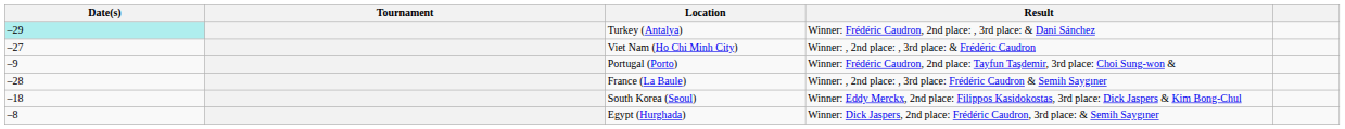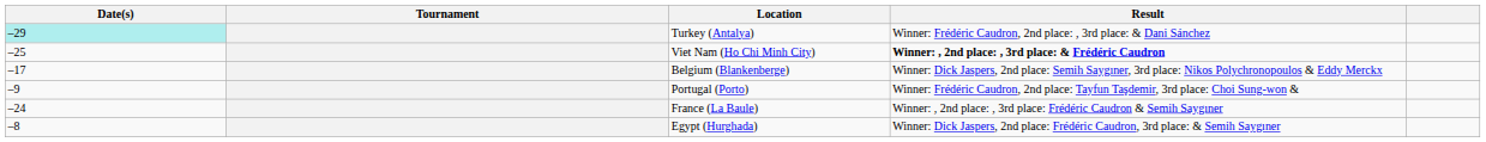 <table class="sortable wikitable plainrowheaders" style="width:100%; margin:1em auto 1em auto;">
 <tr>
 <th scope="col" style="width: 15%;">Date(s)</th>
 <th scope="col" style="width: 30%;">Tournament</th>
 <th scope="col" style="width: 15%;">Location</th>
 <th scope="col" class="unsortable" style="width: 35%;">Result</th>
 <th scope="col" class="unsortable" style="width: 5%;"></th>
 </tr>
 <tr>
 <td style="background: paleturquoise;">–29</td>
 <th scope="row"></th>
 <td>Turkey (<a href='#'>Antalya</a>)</td>
 <td>Winner: <a href='#'>Frédéric Caudron</a>, 2nd place: , 3rd place:  & <a href='#'>Dani Sánchez</a></td>
 <td style="text-align:center;"></td>
 </tr>
 <tr>
-<td>–27</td>
+<td>–25</td>
 <th scope="row"></th>
 <td>Viet Nam (<a href='#'>Ho Chi Minh City</a>)</td>
-<td>Winner: , 2nd place: , 3rd place:  & <a href='#'>Frédéric Caudron</a></td>
+<td><strong>Winner: , 2nd place: , 3rd place:  & <a href='#'>Frédéric Caudron</a></strong></td>
+<td style="text-align:center;"></td>
+</tr>
+<tr>
+<td>–17</td>
+<th scope="row"></th>
+<td>Belgium (<a href='#'>Blankenberge</a>)</td>
+<td>Winner: <a href='#'>Dick Jaspers</a>, 2nd place: <a href='#'>Semih Saygıner</a>, 3rd place: <a href='#'>Nikos Polychronopoulos</a> & <a href='#'>Eddy Merckx</a></td>
 <td style="text-align:center;"></td>
 </tr>
 <tr>
 <td>–9</td>
 <th scope="row"></th>
 <td>Portugal (<a href='#'>Porto</a>)</td>
 <td>Winner: <a href='#'>Frédéric Caudron</a>, 2nd place: <a href='#'>Tayfun Taşdemir</a>, 3rd place: <a href='#'>Choi Sung-won</a> & </td>
 <td style="text-align:center;"></td>
 </tr>
 <tr>
-<td>–28</td>
+<td>–24</td>
 <th scope="row"></th>
 <td>France (<a href='#'>La Baule</a>)</td>
 <td>Winner: , 2nd place: , 3rd place: <a href='#'>Frédéric Caudron</a> & <a href='#'>Semih Saygıner</a></td>
-<td style="text-align:center;"></td>
-</tr>
-<tr>
-<td>–18</td>
-<th scope="row"></th>
-<td>South Korea (<a href='#'>Seoul</a>)</td>
-<td>Winner: <a href='#'>Eddy Merckx</a>, 2nd place: <a href='#'>Filippos Kasidokostas</a>, 3rd place: <a href='#'>Dick Jaspers</a> & <a href='#'>Kim Bong-Chul</a></td>
 <td style="text-align:center;"></td>
 </tr>
 <tr>
 <td>–8</td>
 <th scope="row"></th>
 <td>Egypt (<a href='#'>Hurghada</a>)</td>
 <td>Winner: <a href='#'>Dick Jaspers</a>, 2nd place: <a href='#'>Frédéric Caudron</a>, 3rd place:  & <a href='#'>Semih Saygıner</a></td>
 <td style="text-align:center;"></td>
 </tr>
 </table>
